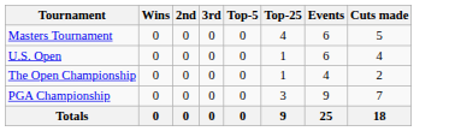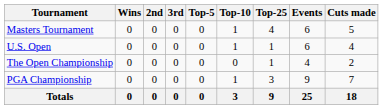 <table class=wikitable style=text-align:center>
 <tr>
 <th>Tournament</th>
 <th>Wins</th>
 <th>2nd</th>
 <th>3rd</th>
 <th>Top-5</th>
+<th>Top-10</th>
 <th>Top-25</th>
 <th>Events</th>
 <th>Cuts made</th>
 </tr>
 <tr>
 <td align=left><a href='#'>Masters Tournament</a></td>
 <td>0</td>
 <td>0</td>
 <td>0</td>
 <td>0</td>
+<td>1</td>
 <td>4</td>
 <td>6</td>
 <td>5</td>
 </tr>
 <tr>
 <td align=left><a href='#'>U.S. Open</a></td>
 <td>0</td>
 <td>0</td>
 <td>0</td>
 <td>0</td>
 <td>1</td>
+<td>1</td>
 <td>6</td>
 <td>4</td>
 </tr>
 <tr>
 <td align=left><a href='#'>The Open Championship</a></td>
+<td>0</td>
 <td>0</td>
 <td>0</td>
 <td>0</td>
 <td>0</td>
 <td>1</td>
 <td>4</td>
 <td>2</td>
 </tr>
 <tr>
 <td align=left><a href='#'>PGA Championship</a></td>
 <td>0</td>
 <td>0</td>
 <td>0</td>
 <td>0</td>
+<td>1</td>
 <td>3</td>
 <td>9</td>
 <td>7</td>
 </tr>
 <tr>
 <th>Totals</th>
 <th>0</th>
 <th>0</th>
 <th>0</th>
 <th>0</th>
+<th>3</th>
 <th>9</th>
 <th>25</th>
 <th>18</th>
 </tr>
 </table>
